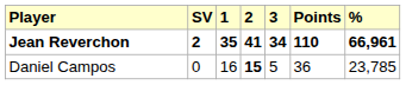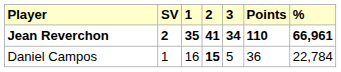 <table class="wikitable">
 <tr bgcolor="#ffffcc">
 <td width=180><strong>Player</strong></td>
 <td><strong>SV</strong></td>
 <td><strong>1</strong></td>
 <td><strong>2</strong></td>
 <td><strong>3</strong></td>
 <td><strong>Points</strong></td>
 <td><strong>%</strong></td>
 </tr>
 <tr bgcolor="FFFFFF">
 <td> <strong>Jean Reverchon</strong></td>
 <td><strong>2</strong></td>
 <td><strong>35</strong></td>
 <td><strong>41</strong></td>
 <td><strong>34</strong></td>
 <td><strong>110</strong></td>
 <td><strong>66,961</strong></td>
 </tr>
 <tr bgcolor="FFFFFF">
 <td> Daniel Campos</td>
-<td>0</td>
+<td>1</td>
 <td>16</td>
 <td><strong>15</strong></td>
 <td>5</td>
 <td>36</td>
-<td>23,785</td>
+<td>22,784</td>
 </tr>
 </table>
